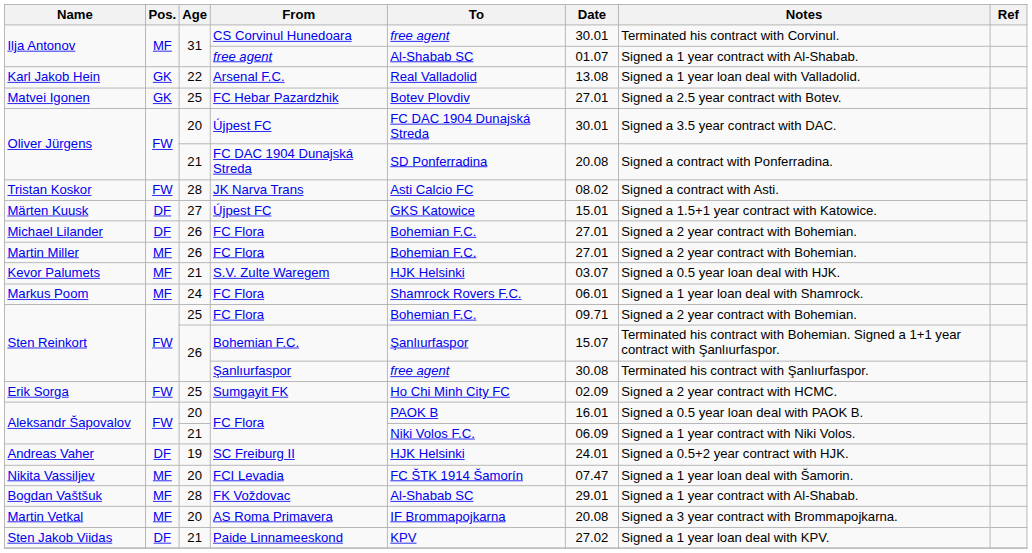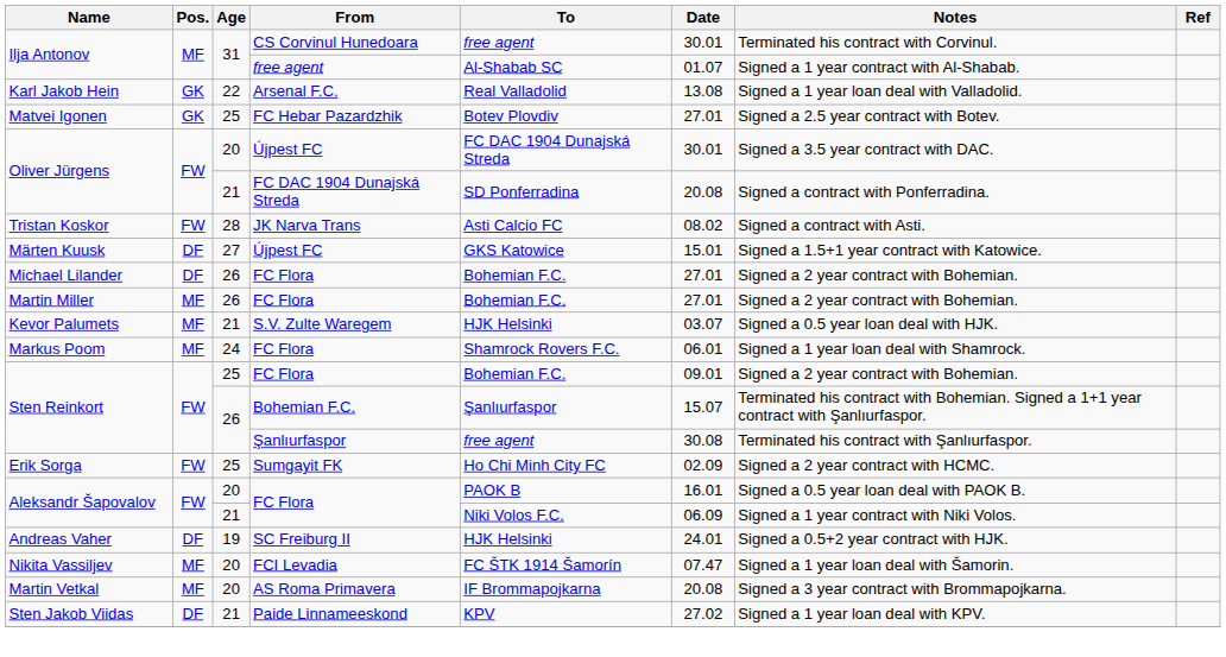 <table class="wikitable collapsed">
 <tr>
 <th width = 180px>Name</th>
 <th width = 30px>Pos.</th>
 <th width = 30px>Age</th>
 <th width = 225px>From</th>
 <th width = 225px>To</th>
 <th width = 60px>Date</th>
 <th width = 500px>Notes</th>
 <th width = 40px>Ref</th>
 </tr>
 <tr>
 <td rowspan=2><a href='#'>Ilja Antonov</a></td>
 <td rowspan=2 align=center><a href='#'>MF</a></td>
 <td rowspan=2 align=center>31</td>
 <td> <a href='#'>CS Corvinul Hunedoara</a></td>
 <td><em><a href='#'>free agent</a></em></td>
 <td align=center>30.01</td>
 <td>Terminated his contract with Corvinul.</td>
 <td align=center></td>
 </tr>
 <tr>
 <td><em><a href='#'>free agent</a></em></td>
 <td> <a href='#'>Al-Shabab SC</a></td>
 <td align=center>01.07</td>
 <td>Signed a 1 year contract with Al-Shabab.</td>
 <td align=center></td>
 </tr>
 <tr>
 <td><a href='#'>Karl Jakob Hein</a></td>
 <td align=center><a href='#'>GK</a></td>
 <td align=center>22</td>
 <td> <a href='#'>Arsenal F.C.</a></td>
 <td> <a href='#'>Real Valladolid</a></td>
 <td align=center>13.08</td>
 <td>Signed a 1 year loan deal with Valladolid.</td>
 <td align=center></td>
 </tr>
 <tr>
 <td><a href='#'>Matvei Igonen</a></td>
 <td align=center><a href='#'>GK</a></td>
 <td align=center>25</td>
 <td> <a href='#'>FC Hebar Pazardzhik</a></td>
 <td> <a href='#'>Botev Plovdiv</a></td>
 <td align=center>27.01</td>
 <td>Signed a 2.5 year contract with Botev.</td>
 <td align=center></td>
 </tr>
 <tr>
 <td rowspan=2><a href='#'>Oliver Jürgens</a></td>
 <td rowspan=2 align=center><a href='#'>FW</a></td>
 <td align=center>20</td>
 <td> <a href='#'>Újpest FC</a></td>
 <td> <a href='#'>FC DAC 1904 Dunajská Streda</a></td>
 <td align=center>30.01</td>
 <td>Signed a 3.5 year contract with DAC.</td>
 <td align=center></td>
 </tr>
 <tr>
 <td align=center>21</td>
 <td> <a href='#'>FC DAC 1904 Dunajská Streda</a></td>
 <td> <a href='#'>SD Ponferradina</a></td>
 <td align=center>20.08</td>
 <td>Signed a contract with Ponferradina.</td>
 <td align=center></td>
 </tr>
 <tr>
 <td><a href='#'>Tristan Koskor</a></td>
 <td align=center><a href='#'>FW</a></td>
 <td align=center>28</td>
 <td><a href='#'>JK Narva Trans</a></td>
 <td> <a href='#'>Asti Calcio FC</a></td>
 <td align=center>08.02</td>
 <td>Signed a contract with Asti.</td>
 <td align=center></td>
 </tr>
 <tr>
 <td><a href='#'>Märten Kuusk</a></td>
 <td align=center><a href='#'>DF</a></td>
 <td align=center>27</td>
 <td> <a href='#'>Újpest FC</a></td>
 <td> <a href='#'>GKS Katowice</a></td>
 <td align=center>15.01</td>
 <td>Signed a 1.5+1 year contract with Katowice.</td>
 <td align=center></td>
 </tr>
 <tr>
 <td><a href='#'>Michael Lilander</a></td>
 <td align=center><a href='#'>DF</a></td>
 <td align=center>26</td>
 <td><a href='#'>FC Flora</a></td>
 <td> <a href='#'>Bohemian F.C.</a></td>
 <td align=center>27.01</td>
 <td>Signed a 2 year contract with Bohemian.</td>
 <td align=center></td>
 </tr>
 <tr>
 <td><a href='#'>Martin Miller</a></td>
 <td align=center><a href='#'>MF</a></td>
 <td align=center>26</td>
 <td><a href='#'>FC Flora</a></td>
 <td> <a href='#'>Bohemian F.C.</a></td>
 <td align=center>27.01</td>
 <td>Signed a 2 year contract with Bohemian.</td>
 <td align=center></td>
 </tr>
 <tr>
 <td><a href='#'>Kevor Palumets</a></td>
 <td align=center><a href='#'>MF</a></td>
 <td align=center>21</td>
 <td> <a href='#'>S.V. Zulte Waregem</a></td>
 <td> <a href='#'>HJK Helsinki</a></td>
 <td align=center>03.07</td>
 <td>Signed a 0.5 year loan deal with HJK.</td>
 <td align=center></td>
 </tr>
 <tr>
 <td><a href='#'>Markus Poom</a></td>
 <td align=center><a href='#'>MF</a></td>
 <td align=center>24</td>
 <td><a href='#'>FC Flora</a></td>
 <td> <a href='#'>Shamrock Rovers F.C.</a></td>
 <td align=center>06.01</td>
 <td>Signed a 1 year loan deal with Shamrock.</td>
 <td align=center></td>
 </tr>
 <tr>
 <td rowspan=3><a href='#'>Sten Reinkort</a></td>
 <td rowspan=3 align=center><a href='#'>FW</a></td>
 <td align=center>25</td>
 <td><a href='#'>FC Flora</a></td>
 <td> <a href='#'>Bohemian F.C.</a></td>
-<td align=center>09.71</td>
+<td align=center>09.01</td>
 <td>Signed a 2 year contract with Bohemian.</td>
 <td align=center></td>
 </tr>
 <tr>
 <td rowspan=2 align=center>26</td>
 <td> <a href='#'>Bohemian F.C.</a></td>
 <td> <a href='#'>Şanlıurfaspor</a></td>
 <td align=center>15.07</td>
 <td>Terminated his contract with Bohemian. Signed a 1+1 year contract with Şanlıurfaspor.</td>
 <td align=center></td>
 </tr>
 <tr>
 <td> <a href='#'>Şanlıurfaspor</a></td>
 <td><em><a href='#'>free agent</a></em></td>
 <td align=center>30.08</td>
 <td>Terminated his contract with Şanlıurfaspor.</td>
 <td align=center></td>
 </tr>
 <tr>
 <td><a href='#'>Erik Sorga</a></td>
 <td align=center><a href='#'>FW</a></td>
 <td align=center>25</td>
 <td> <a href='#'>Sumgayit FK</a></td>
 <td> <a href='#'>Ho Chi Minh City FC</a></td>
 <td align=center>02.09</td>
 <td>Signed a 2 year contract with HCMC.</td>
 <td align=center></td>
 </tr>
 <tr>
 <td rowspan=2><a href='#'>Aleksandr Šapovalov</a></td>
 <td rowspan=2 align=center><a href='#'>FW</a></td>
 <td align=center>20</td>
 <td rowspan=2><a href='#'>FC Flora</a></td>
 <td> <a href='#'>PAOK B</a></td>
 <td align=center>16.01</td>
 <td>Signed a 0.5 year loan deal with PAOK B.</td>
 <td align=center></td>
 </tr>
 <tr>
 <td align=center>21</td>
 <td> <a href='#'>Niki Volos F.C.</a></td>
 <td align=center>06.09</td>
 <td>Signed a 1 year contract with Niki Volos.</td>
 <td align=center></td>
 </tr>
 <tr>
 <td><a href='#'>Andreas Vaher</a></td>
 <td align=center><a href='#'>DF</a></td>
 <td align=center>19</td>
 <td> <a href='#'>SC Freiburg II</a></td>
 <td> <a href='#'>HJK Helsinki</a></td>
 <td align=center>24.01</td>
 <td>Signed a 0.5+2 year contract with HJK.</td>
 <td align=center></td>
 </tr>
 <tr>
 <td><a href='#'>Nikita Vassiljev</a></td>
 <td align=center><a href='#'>MF</a></td>
 <td align=center>20</td>
 <td><a href='#'>FCI Levadia</a></td>
 <td> <a href='#'>FC ŠTK 1914 Šamorín</a></td>
 <td align=center>07.47</td>
 <td>Signed a 1 year loan deal with Šamorin.</td>
 <td align=center></td>
 </tr>
 <tr>
-<td><a href='#'>Bogdan Vaštšuk</a></td>
-<td align=center><a href='#'>MF</a></td>
-<td align=center>28</td>
-<td> <a href='#'>FK Voždovac</a></td>
-<td> <a href='#'>Al-Shabab SC</a></td>
-<td align=center>29.01</td>
-<td>Signed a 1 year contract with Al-Shabab.</td>
-<td align=center></td>
-</tr>
-<tr>
 <td><a href='#'>Martin Vetkal</a></td>
 <td align=center><a href='#'>MF</a></td>
 <td align=center>20</td>
 <td> <a href='#'>AS Roma Primavera</a></td>
 <td> <a href='#'>IF Brommapojkarna</a></td>
 <td align=center>20.08</td>
 <td>Signed a 3 year contract with Brommapojkarna.</td>
 <td align=center></td>
 </tr>
 <tr>
 <td><a href='#'>Sten Jakob Viidas</a></td>
 <td align=center><a href='#'>DF</a></td>
 <td align=center>21</td>
 <td><a href='#'>Paide Linnameeskond</a></td>
 <td> <a href='#'>KPV</a></td>
 <td align=center>27.02</td>
 <td>Signed a 1 year loan deal with KPV.</td>
 <td align=center></td>
 </tr>
 <tr>
 </tr>
 </table>
